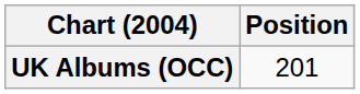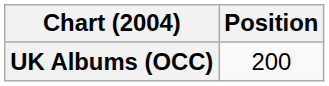 <table class="wikitable plainrowheaders" style="text-align:center">
 <tr>
 <th scope="col">Chart (2004)</th>
 <th scope="col">Position</th>
 </tr>
 <tr>
 <th scope="row">UK Albums (OCC)</th>
-<td>201</td>
+<td>200</td>
 </tr>
 </table>
